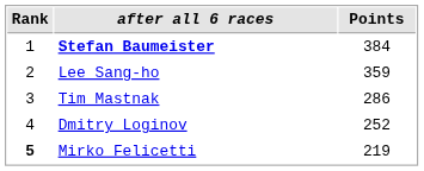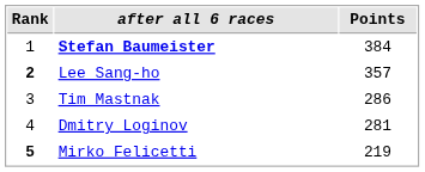 <table cellspacing="1" cellpadding="3" style="border:1px solid #aaa; font-size:86%;">
 <tr style="background:#e4e4e4;">
 <th style="border-bottom:1px solid #aaa; width:10px;">Rank</th>
 <th style="border-bottom:1px solid #aaa; width:200px;"><em>after all 6 races</em></th>
 <th style="border-bottom:1px solid #aaa; width:50px;">Points</th>
 </tr>
 <tr>
 <td align=center>1</td>
 <td><strong> <a href='#'>Stefan Baumeister</a></strong></td>
 <td align=center>384</td>
 </tr>
 <tr>
-<td align=center>2</td>
+<td align=center><strong>2</strong></td>
 <td> <a href='#'>Lee Sang-ho</a></td>
-<td align=center>359</td>
+<td align=center>357</td>
 </tr>
 <tr>
 <td align=center>3</td>
 <td> <a href='#'>Tim Mastnak</a></td>
 <td align=center>286</td>
 </tr>
 <tr>
 <td align=center>4</td>
 <td> <a href='#'>Dmitry Loginov</a></td>
-<td align=center>252</td>
+<td align=center>281</td>
 </tr>
 <tr>
 <td align=center><strong>5</strong></td>
 <td> <a href='#'>Mirko Felicetti</a></td>
 <td align=center>219</td>
 </tr>
 </table>
